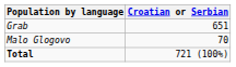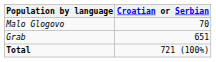 <table class="wikitable sortable">
 <tr>
 <th>Population by language</th>
 <th><a href='#'>Croatian</a> or <a href='#'>Serbian</a></th>
 </tr>
 <tr>
+<td><em>Malo Glogovo</em></td>
+<td align="right">70</td>
+</tr>
+<tr>
 <td><em>Grab</em></td>
 <td align="right">651</td>
-</tr>
-<tr>
-<td><em>Malo Glogovo</em></td>
-<td align="right">70</td>
 </tr>
 <tr>
 <td><strong>Total</strong></td>
 <td align="right">721 (100%)</td>
 </tr>
 </table>
